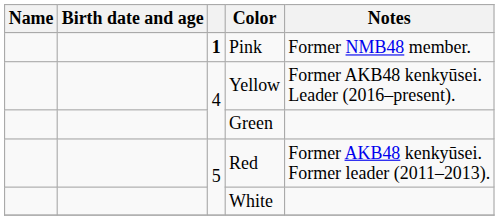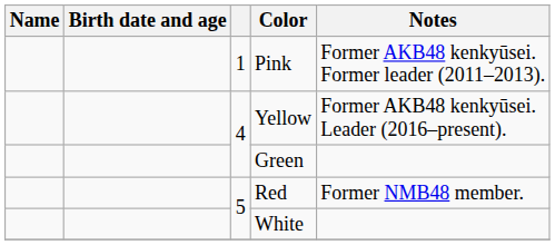 <table class="wikitable unsortable" style="font-size:100%; margin-right:0px;">
 <tr style="white-space:nowrap;">
 <th>Name</th>
 <th>Birth date and age</th>
 <th></th>
 <th>Color</th>
 <th>Notes</th>
 </tr>
 <tr>
 <td></td>
 <td></td>
-<td align="center"><strong>1</strong></td>
+<td align="center">1</td>
 <td> Pink</td>
-<td>Former <a href='#'>NMB48</a> member.</td>
+<td>Former <a href='#'>AKB48</a> kenkyūsei.<br>Former leader (2011–2013).</td>
 </tr>
 <tr>
 <td></td>
 <td></td>
 <td align="center" rowspan="2">4</td>
 <td> Yellow</td>
 <td>Former AKB48 kenkyūsei.<br>Leader (2016–present).</td>
 </tr>
 <tr>
 <td></td>
 <td></td>
 <td> Green</td>
 <td></td>
 </tr>
 <tr>
 <td></td>
 <td></td>
 <td align="center" rowspan="2">5</td>
 <td> Red</td>
-<td>Former <a href='#'>AKB48</a> kenkyūsei.<br>Former leader (2011–2013).</td>
+<td>Former <a href='#'>NMB48</a> member.</td>
 </tr>
 <tr>
 <td></td>
 <td></td>
 <td> White</td>
 <td></td>
 </tr>
 <tr>
 </tr>
 </table>
